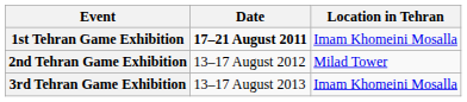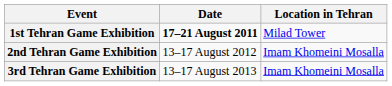 <table class="wikitable">
 <tr>
 <th>Event</th>
 <th>Date</th>
 <th>Location in Tehran</th>
 </tr>
 <tr>
 <th>1st Tehran Game Exhibition</th>
 <td><strong>17–21 August 2011</strong></td>
-<td><a href='#'>Imam Khomeini Mosalla</a></td>
+<td><a href='#'>Milad Tower</a></td>
 </tr>
 <tr>
 <th>2nd Tehran Game Exhibition</th>
 <td>13–17 August 2012</td>
-<td><a href='#'>Milad Tower</a></td>
+<td><a href='#'>Imam Khomeini Mosalla</a></td>
 </tr>
 <tr>
 <th>3rd Tehran Game Exhibition</th>
 <td>13–17 August 2013</td>
 <td><a href='#'>Imam Khomeini Mosalla</a></td>
 </tr>
 </table>
